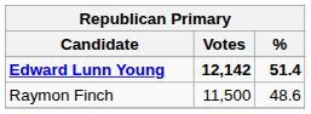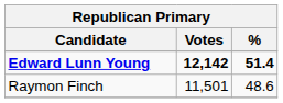 <table class="wikitable" style="background: #f9f9f9; font-size: 95%;">
 <tr style="background-color:#E9E9E9">
 <th colspan="3">Republican Primary</th>
 </tr>
 <tr style="background-color:#E9E9E9">
 <th colspan="1" style="width: 170px">Candidate</th>
 <th style="width: 50px">Votes</th>
 <th style="width: 40px">%</th>
 </tr>
 <tr>
 </tr>
 <tr>
 <td><strong><a href='#'>Edward Lunn Young</a></strong></td>
 <td align="right"><strong>12,142</strong></td>
 <td align="right"><strong>51.4</strong></td>
 </tr>
 <tr>
 <td>Raymon Finch</td>
-<td align="right">11,500</td>
+<td align="right">11,501</td>
 <td align="right">48.6</td>
 </tr>
 <tr>
 </tr>
 </table>
